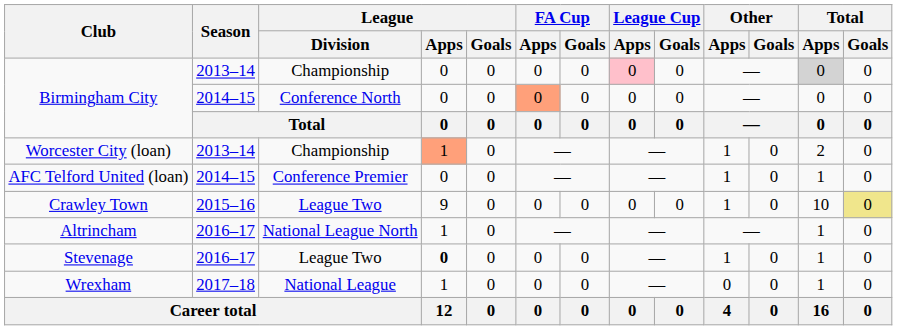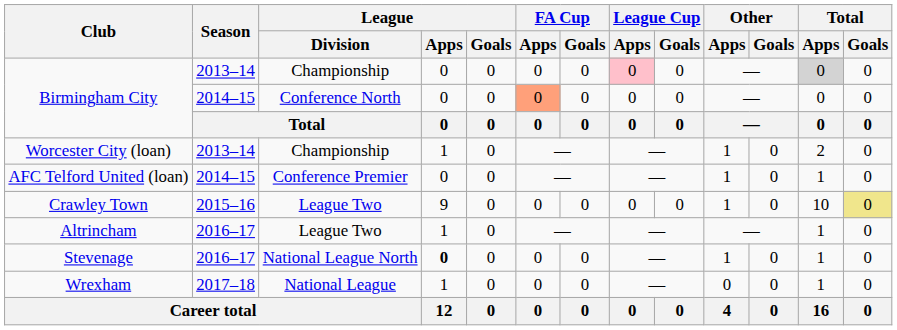 <table class="wikitable" style="text-align:center">
 <tr>
 <th rowspan=2>Club</th>
 <th rowspan=2>Season</th>
 <th colspan=3>League</th>
 <th colspan=2><a href='#'>FA Cup</a></th>
 <th colspan=2><a href='#'>League Cup</a></th>
 <th colspan=2>Other</th>
 <th colspan=2>Total</th>
 </tr>
 <tr>
 <th>Division</th>
 <th>Apps</th>
 <th>Goals</th>
 <th>Apps</th>
 <th>Goals</th>
 <th>Apps</th>
 <th>Goals</th>
 <th>Apps</th>
 <th>Goals</th>
 <th>Apps</th>
 <th>Goals</th>
 </tr>
 <tr>
 <td rowspan=3><a href='#'>Birmingham City</a></td>
 <td><a href='#'>2013–14</a></td>
 <td>Championship</td>
 <td>0</td>
 <td>0</td>
 <td>0</td>
 <td>0</td>
 <td style="background: pink;">0</td>
 <td>0</td>
 <td colspan=2>—</td>
 <td style="background: lightgrey;">0</td>
 <td>0</td>
 </tr>
 <tr>
 <td><a href='#'>2014–15</a></td>
 <td><a href='#'>Conference North</a></td>
 <td>0</td>
 <td>0</td>
 <td style="background: lightsalmon;">0</td>
 <td>0</td>
 <td>0</td>
 <td>0</td>
 <td colspan=2>—</td>
 <td>0</td>
 <td>0</td>
 </tr>
 <tr>
 <th colspan=2>Total</th>
 <th>0</th>
 <th>0</th>
 <th>0</th>
 <th>0</th>
 <th>0</th>
 <th>0</th>
 <th colspan=2>—</th>
 <th>0</th>
 <th>0</th>
 </tr>
 <tr>
 <td><a href='#'>Worcester City</a> (loan)</td>
 <td><a href='#'>2013–14</a></td>
 <td>Championship</td>
-<td style="background: lightsalmon;">1</td>
+<td>1</td>
 <td>0</td>
 <td colspan=2>—</td>
 <td colspan=2>—</td>
 <td>1</td>
 <td>0</td>
 <td>2</td>
 <td>0</td>
 </tr>
 <tr>
 <td><a href='#'>AFC Telford United</a> (loan)</td>
 <td><a href='#'>2014–15</a></td>
 <td><a href='#'>Conference Premier</a></td>
 <td>0</td>
 <td>0</td>
 <td colspan=2>—</td>
 <td colspan=2>—</td>
 <td>1</td>
 <td>0</td>
 <td>1</td>
 <td>0</td>
 </tr>
 <tr>
 <td><a href='#'>Crawley Town</a></td>
 <td><a href='#'>2015–16</a></td>
 <td><a href='#'>League Two</a></td>
 <td>9</td>
 <td>0</td>
 <td>0</td>
 <td>0</td>
 <td>0</td>
 <td>0</td>
 <td>1</td>
 <td>0</td>
 <td>10</td>
 <td style="background: khaki;">0</td>
 </tr>
 <tr>
 <td><a href='#'>Altrincham</a></td>
 <td><a href='#'>2016–17</a></td>
-<td><a href='#'>National League North</a></td>
+<td>League Two</td>
 <td>1</td>
 <td>0</td>
 <td colspan=2>—</td>
 <td colspan=2>—</td>
 <td colspan=2>—</td>
 <td>1</td>
 <td>0</td>
 </tr>
 <tr>
 <td><a href='#'>Stevenage</a></td>
 <td><a href='#'>2016–17</a></td>
-<td>League Two</td>
+<td><a href='#'>National League North</a></td>
 <td><strong>0</strong></td>
 <td>0</td>
 <td>0</td>
 <td>0</td>
 <td colspan=2>—</td>
 <td>1</td>
 <td>0</td>
 <td>1</td>
 <td>0</td>
 </tr>
 <tr>
 <td><a href='#'>Wrexham</a></td>
 <td><a href='#'>2017–18</a></td>
 <td><a href='#'>National League</a></td>
 <td>1</td>
 <td>0</td>
 <td>0</td>
 <td>0</td>
 <td colspan=2>—</td>
 <td>0</td>
 <td>0</td>
 <td>1</td>
 <td>0</td>
 </tr>
 <tr>
 <th colspan=3>Career total</th>
 <th>12</th>
 <th>0</th>
 <th>0</th>
 <th>0</th>
 <th>0</th>
 <th>0</th>
 <th>4</th>
 <th>0</th>
 <th>16</th>
 <th>0</th>
 </tr>
 </table>
